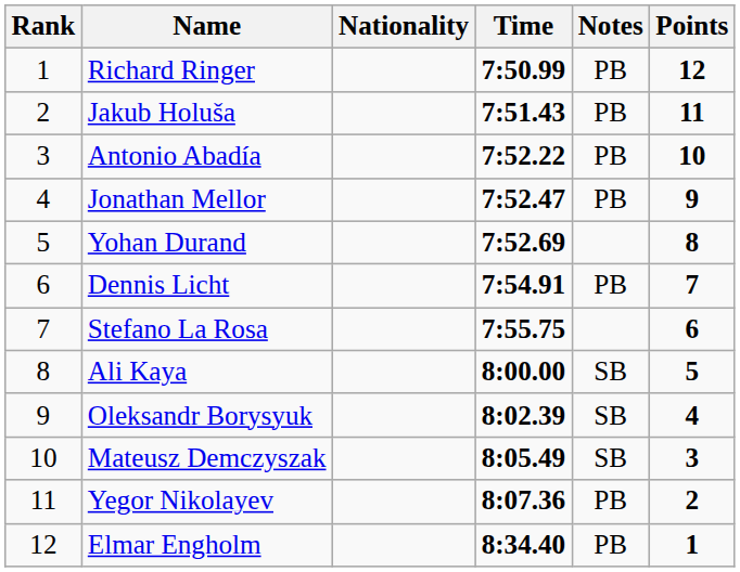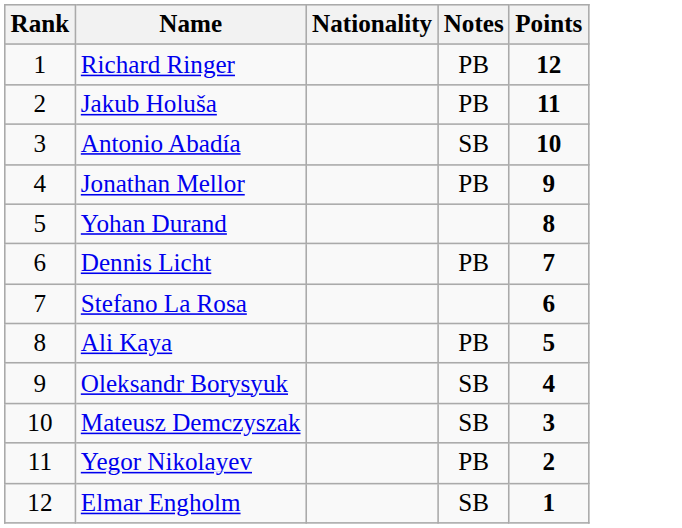 <table class="wikitable sortable" style="text-align:center">
 <tr>
 <th>Rank</th>
 <th>Name</th>
 <th>Nationality</th>
-<th>Time</th>
 <th>Notes</th>
 <th>Points</th>
 </tr>
 <tr>
 <td>1</td>
 <td align=left><a href='#'>Richard Ringer</a></td>
 <td align=left></td>
-<td><strong>7:50.99</strong></td>
 <td>PB</td>
 <td><strong>12</strong></td>
 </tr>
 <tr>
 <td>2</td>
 <td align=left><a href='#'>Jakub Holuša</a></td>
 <td align=left></td>
-<td><strong>7:51.43</strong></td>
 <td>PB</td>
 <td><strong>11</strong></td>
 </tr>
 <tr>
 <td>3</td>
 <td align=left><a href='#'>Antonio Abadía</a></td>
 <td align=left></td>
-<td><strong>7:52.22</strong></td>
-<td>PB</td>
+<td>SB</td>
 <td><strong>10</strong></td>
 </tr>
 <tr>
 <td>4</td>
 <td align=left><a href='#'>Jonathan Mellor</a></td>
 <td align=left></td>
-<td><strong>7:52.47</strong></td>
 <td>PB</td>
 <td><strong>9</strong></td>
 </tr>
 <tr>
 <td>5</td>
 <td align=left><a href='#'>Yohan Durand</a></td>
 <td align=left></td>
-<td><strong>7:52.69</strong></td>
 <td></td>
 <td><strong>8</strong></td>
 </tr>
 <tr>
 <td>6</td>
 <td align=left><a href='#'>Dennis Licht</a></td>
 <td align=left></td>
-<td><strong>7:54.91</strong></td>
 <td>PB</td>
 <td><strong>7</strong></td>
 </tr>
 <tr>
 <td>7</td>
 <td align=left><a href='#'>Stefano La Rosa</a></td>
 <td align=left></td>
-<td><strong>7:55.75</strong></td>
 <td></td>
 <td><strong>6</strong></td>
 </tr>
 <tr>
 <td>8</td>
 <td align=left><a href='#'>Ali Kaya</a></td>
 <td align=left></td>
-<td><strong>8:00.00</strong></td>
-<td>SB</td>
+<td>PB</td>
 <td><strong>5</strong></td>
 </tr>
 <tr>
 <td>9</td>
 <td align=left><a href='#'>Oleksandr Borysyuk</a></td>
 <td align=left></td>
-<td><strong>8:02.39</strong></td>
 <td>SB</td>
 <td><strong>4</strong></td>
 </tr>
 <tr>
 <td>10</td>
 <td align=left><a href='#'>Mateusz Demczyszak</a></td>
 <td align=left></td>
-<td><strong>8:05.49</strong></td>
 <td>SB</td>
 <td><strong>3</strong></td>
 </tr>
 <tr>
 <td>11</td>
 <td align=left><a href='#'>Yegor Nikolayev</a></td>
 <td align=left></td>
-<td><strong>8:07.36</strong></td>
 <td>PB</td>
 <td><strong>2</strong></td>
 </tr>
 <tr>
 <td>12</td>
 <td align=left><a href='#'>Elmar Engholm</a></td>
 <td align=left></td>
-<td><strong>8:34.40</strong></td>
-<td>PB</td>
+<td>SB</td>
 <td><strong>1</strong></td>
 </tr>
 </table>
